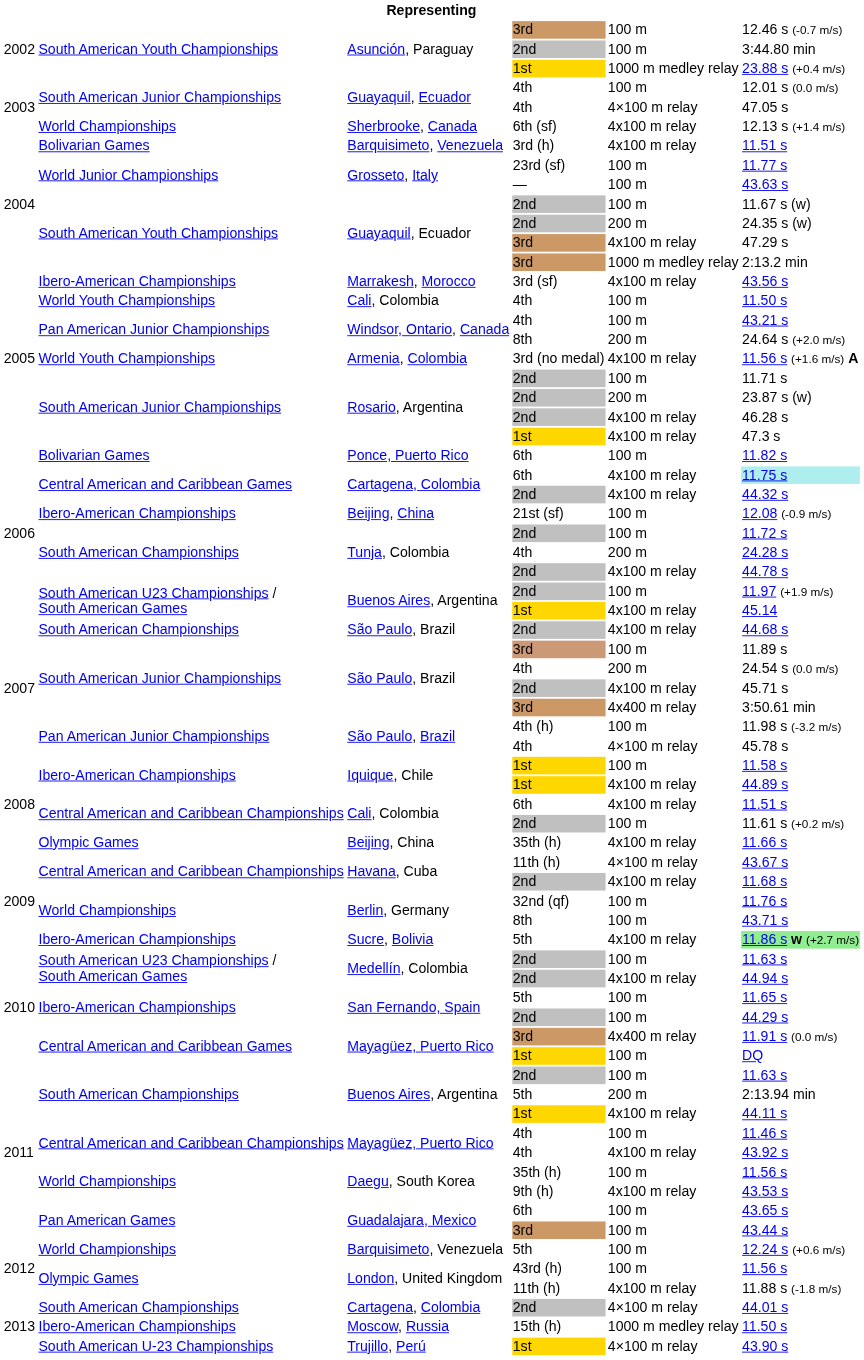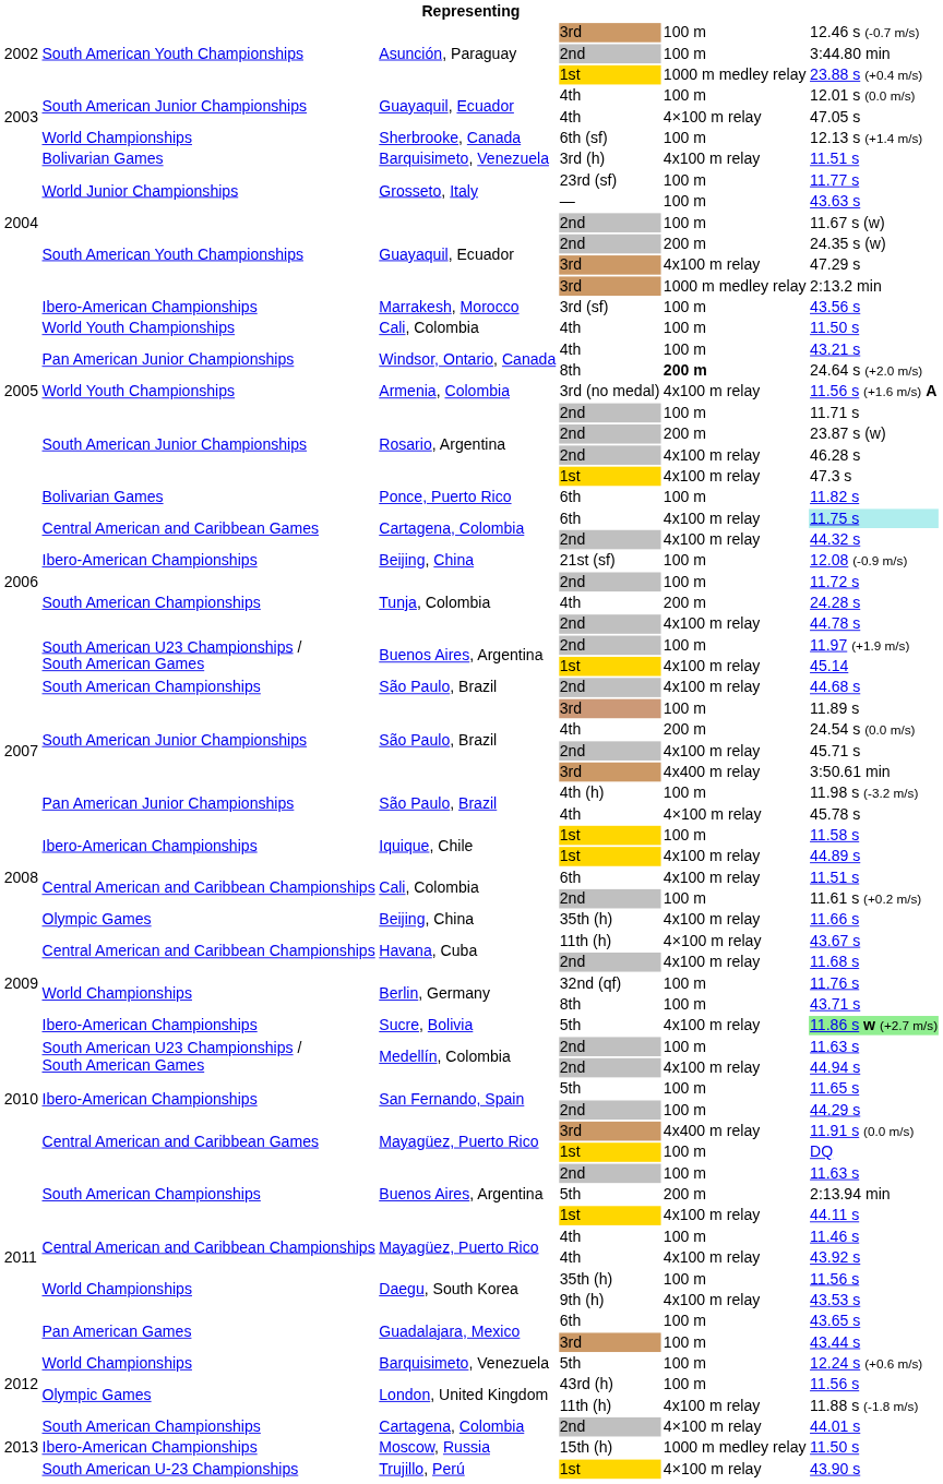 <table>
 <tr>
 <th colspan="6">Representing </th>
 </tr>
 <tr>
 <td rowspan=3>2002</td>
 <td rowspan=3><a href='#'>South American Youth Championships</a></td>
 <td rowspan=3><a href='#'>Asunción</a>, Paraguay</td>
 <td bgcolor="cc9966">3rd</td>
 <td>100 m</td>
 <td>12.46 s <small>(-0.7 m/s)</small></td>
 </tr>
 <tr>
 <td bgcolor="silver">2nd</td>
 <td>100 m</td>
 <td>3:44.80 min</td>
 </tr>
 <tr>
 <td bgcolor="gold">1st</td>
 <td>1000 m medley relay</td>
 <td><a href='#'>23.88 s</a> <small>(+0.4 m/s)</small></td>
 </tr>
 <tr>
 <td rowspan=3>2003</td>
 <td rowspan=2><a href='#'>South American Junior Championships</a></td>
 <td rowspan=2><a href='#'>Guayaquil</a>, <a href='#'>Ecuador</a></td>
 <td>4th</td>
 <td>100 m</td>
 <td>12.01 s <small>(0.0 m/s)</small></td>
 </tr>
 <tr>
 <td>4th</td>
 <td>4×100 m relay</td>
 <td>47.05 s</td>
 </tr>
 <tr>
 <td><a href='#'>World Championships</a></td>
 <td><a href='#'>Sherbrooke</a>, <a href='#'>Canada</a></td>
 <td>6th (sf)</td>
-<td>4x100 m relay</td>
+<td>100 m</td>
 <td>12.13 s <small>(+1.4 m/s)</small></td>
 </tr>
 <tr>
 <td rowspan=7>2004</td>
 <td><a href='#'>Bolivarian Games</a></td>
 <td><a href='#'>Barquisimeto</a>, <a href='#'>Venezuela</a></td>
 <td>3rd (h)</td>
 <td>4x100 m relay</td>
 <td><a href='#'>11.51 s</a></td>
 </tr>
 <tr>
 <td rowspan=2><a href='#'>World Junior Championships</a></td>
 <td rowspan=2><a href='#'>Grosseto</a>, <a href='#'>Italy</a></td>
 <td>23rd (sf)</td>
 <td>100 m</td>
 <td><a href='#'>11.77 s</a></td>
 </tr>
 <tr>
 <td>—</td>
 <td>100 m</td>
 <td><a href='#'>43.63 s</a></td>
 </tr>
 <tr>
 <td rowspan=4><a href='#'>South American Youth Championships</a></td>
 <td rowspan=4><a href='#'>Guayaquil</a>, Ecuador</td>
 <td bgcolor="silver">2nd</td>
 <td>100 m</td>
 <td>11.67 s (w)</td>
 </tr>
 <tr>
 <td bgcolor="silver">2nd</td>
 <td>200 m</td>
 <td>24.35 s (w)</td>
 </tr>
 <tr>
 <td bgcolor="cc9966">3rd</td>
 <td>4x100 m relay</td>
 <td>47.29 s</td>
 </tr>
 <tr>
 <td bgcolor="cc9966">3rd</td>
 <td>1000 m medley relay</td>
 <td>2:13.2 min</td>
 </tr>
 <tr>
 <td rowspan=9>2005</td>
 <td><a href='#'>Ibero-American Championships</a></td>
 <td><a href='#'>Marrakesh</a>, <a href='#'>Morocco</a></td>
 <td>3rd (sf)</td>
-<td>4x100 m relay</td>
+<td>100 m</td>
 <td><a href='#'>43.56 s</a></td>
 </tr>
 <tr>
 <td><a href='#'>World Youth Championships</a></td>
 <td><a href='#'>Cali</a>, Colombia</td>
 <td>4th</td>
 <td>100 m</td>
 <td><a href='#'>11.50 s</a></td>
 </tr>
 <tr>
 <td rowspan=2><a href='#'>Pan American Junior Championships</a></td>
 <td rowspan=2><a href='#'>Windsor, Ontario</a>, <a href='#'>Canada</a></td>
 <td>4th</td>
 <td>100 m</td>
 <td><a href='#'>43.21 s</a></td>
 </tr>
 <tr>
 <td>8th</td>
-<td>200 m</td>
+<td><strong>200 m</strong></td>
 <td>24.64 s <small>(+2.0 m/s)</small></td>
 </tr>
 <tr>
 <td><a href='#'>World Youth Championships</a></td>
 <td><a href='#'>Armenia</a>, <a href='#'>Colombia</a></td>
 <td>3rd (no medal)</td>
 <td>4x100 m relay</td>
 <td><a href='#'>11.56 s</a> <small>(+1.6 m/s)</small> <strong>A</strong></td>
 </tr>
 <tr>
 <td rowspan=4><a href='#'>South American Junior Championships</a></td>
 <td rowspan=4><a href='#'>Rosario</a>, Argentina</td>
 <td bgcolor="silver">2nd</td>
 <td>100 m</td>
 <td>11.71 s</td>
 </tr>
 <tr>
 <td bgcolor="silver">2nd</td>
 <td>200 m</td>
 <td>23.87 s (w)</td>
 </tr>
 <tr>
 <td bgcolor="silver">2nd</td>
 <td>4x100 m relay</td>
 <td>46.28 s</td>
 </tr>
 <tr>
 <td bgcolor="gold">1st</td>
 <td>4x100 m relay</td>
 <td>47.3 s</td>
 </tr>
 <tr>
 <td rowspan=9>2006</td>
 <td><a href='#'>Bolivarian Games</a></td>
 <td><a href='#'>Ponce, Puerto Rico</a></td>
 <td>6th</td>
 <td>100 m</td>
 <td><a href='#'>11.82 s</a></td>
 </tr>
 <tr>
 <td rowspan=2><a href='#'>Central American and Caribbean Games</a></td>
 <td rowspan=2><a href='#'>Cartagena, Colombia</a></td>
 <td>6th</td>
 <td>4x100 m relay</td>
 <td style="background: paleturquoise;"><a href='#'>11.75 s</a></td>
 </tr>
 <tr>
 <td bgcolor="silver">2nd</td>
 <td>4x100 m relay</td>
 <td><a href='#'>44.32 s</a></td>
 </tr>
 <tr>
 <td><a href='#'>Ibero-American Championships</a></td>
 <td><a href='#'>Beijing</a>, <a href='#'>China</a></td>
 <td>21st (sf)</td>
 <td>100 m</td>
 <td><a href='#'>12.08</a> <small>(-0.9 m/s)</small></td>
 </tr>
 <tr>
 <td rowspan=3><a href='#'>South American Championships</a></td>
 <td rowspan=3><a href='#'>Tunja</a>, Colombia</td>
 <td bgcolor="silver">2nd</td>
 <td>100 m</td>
 <td><a href='#'>11.72 s</a></td>
 </tr>
 <tr>
 <td>4th</td>
 <td>200 m</td>
 <td><a href='#'>24.28 s</a></td>
 </tr>
 <tr>
 <td bgcolor="silver">2nd</td>
 <td>4x100 m relay</td>
 <td><a href='#'>44.78 s</a></td>
 </tr>
 <tr>
 <td rowspan=2><a href='#'>South American U23 Championships</a> /<br> <a href='#'>South American Games</a></td>
 <td rowspan=2><a href='#'>Buenos Aires</a>, Argentina</td>
 <td bgcolor="silver">2nd</td>
 <td>100 m</td>
 <td><a href='#'>11.97</a> <small>(+1.9 m/s)</small></td>
 </tr>
 <tr>
 <td bgcolor="gold">1st</td>
 <td>4x100 m relay</td>
 <td><a href='#'>45.14</a></td>
 </tr>
 <tr>
 <td rowspan=7>2007</td>
 <td><a href='#'>South American Championships</a></td>
 <td><a href='#'>São Paulo</a>, Brazil</td>
 <td bgcolor="silver">2nd</td>
 <td>4x100 m relay</td>
 <td><a href='#'>44.68 s</a></td>
 </tr>
 <tr>
 <td rowspan=4><a href='#'>South American Junior Championships</a></td>
 <td rowspan=4><a href='#'>São Paulo</a>, Brazil</td>
 <td bgcolor="cc9977">3rd</td>
 <td>100 m</td>
 <td>11.89 s</td>
 </tr>
 <tr>
 <td>4th</td>
 <td>200 m</td>
 <td>24.54 s <small>(0.0 m/s)</small></td>
 </tr>
 <tr>
 <td bgcolor="silver">2nd</td>
 <td>4x100 m relay</td>
 <td>45.71 s</td>
 </tr>
 <tr>
 <td bgcolor="cc9966">3rd</td>
 <td>4x400 m relay</td>
 <td>3:50.61 min</td>
 </tr>
 <tr>
 <td rowspan=2><a href='#'>Pan American Junior Championships</a></td>
 <td rowspan=2><a href='#'>São Paulo</a>, <a href='#'>Brazil</a></td>
 <td>4th (h)</td>
 <td>100 m</td>
 <td>11.98 s <small>(-3.2 m/s)</small></td>
 </tr>
 <tr>
 <td>4th</td>
 <td>4×100 m relay</td>
 <td>45.78 s</td>
 </tr>
 <tr>
 <td rowspan=5>2008</td>
 <td rowspan=2><a href='#'>Ibero-American Championships</a></td>
 <td rowspan=2><a href='#'>Iquique</a>, Chile</td>
 <td bgcolor="gold">1st</td>
 <td>100 m</td>
 <td><a href='#'>11.58 s</a></td>
 </tr>
 <tr>
 <td bgcolor="gold">1st</td>
 <td>4x100 m relay</td>
 <td><a href='#'>44.89 s</a></td>
 </tr>
 <tr>
 <td rowspan=2><a href='#'>Central American and Caribbean Championships</a></td>
 <td rowspan=2><a href='#'>Cali</a>, Colombia</td>
 <td>6th</td>
 <td>4x100 m relay</td>
 <td><a href='#'>11.51 s</a></td>
 </tr>
 <tr>
 <td bgcolor="silver">2nd</td>
 <td>100 m</td>
 <td>11.61 s <small>(+0.2 m/s)</small></td>
 </tr>
 <tr>
 <td><a href='#'>Olympic Games</a></td>
 <td><a href='#'>Beijing</a>, China</td>
 <td>35th (h)</td>
 <td>4x100 m relay</td>
 <td><a href='#'>11.66 s</a></td>
 </tr>
 <tr>
 <td rowspan=5>2009</td>
 <td rowspan=2><a href='#'>Central American and Caribbean Championships</a></td>
 <td rowspan=2><a href='#'>Havana</a>, Cuba</td>
 <td>11th (h)</td>
 <td>4×100 m relay</td>
 <td><a href='#'>43.67 s</a></td>
 </tr>
 <tr>
 <td bgcolor="silver">2nd</td>
 <td>4x100 m relay</td>
 <td><a href='#'>11.68 s</a></td>
 </tr>
 <tr>
 <td rowspan=2><a href='#'>World Championships</a></td>
 <td rowspan=2><a href='#'>Berlin</a>, Germany</td>
 <td>32nd (qf)</td>
 <td>100 m</td>
 <td><a href='#'>11.76 s</a></td>
 </tr>
 <tr>
 <td>8th</td>
 <td>100 m</td>
 <td><a href='#'>43.71 s</a></td>
 </tr>
 <tr>
 <td><a href='#'>Ibero-American Championships</a></td>
 <td><a href='#'>Sucre</a>, <a href='#'>Bolivia</a></td>
 <td>5th</td>
 <td>4x100 m relay</td>
 <td style="background: lightgreen;"><a href='#'>11.86 s</a> <strong>w</strong> <small>(+2.7 m/s)</small></td>
 </tr>
 <tr>
 <td rowspan=6>2010</td>
 <td rowspan=2><a href='#'>South American U23 Championships</a> /<br> <a href='#'>South American Games</a></td>
 <td rowspan=2><a href='#'>Medellín</a>, Colombia</td>
 <td bgcolor="silver">2nd</td>
 <td>100 m</td>
 <td><a href='#'>11.63 s</a></td>
 </tr>
 <tr>
 <td bgcolor="silver">2nd</td>
 <td>4x100 m relay</td>
 <td><a href='#'>44.94 s</a></td>
 </tr>
 <tr>
 <td rowspan=2><a href='#'>Ibero-American Championships</a></td>
 <td rowspan=2><a href='#'>San Fernando, Spain</a></td>
 <td>5th</td>
 <td>100 m</td>
 <td><a href='#'>11.65 s</a></td>
 </tr>
 <tr>
 <td bgcolor="silver">2nd</td>
 <td>100 m</td>
 <td><a href='#'>44.29 s</a></td>
 </tr>
 <tr>
 <td rowspan=2><a href='#'>Central American and Caribbean Games</a></td>
 <td rowspan=2><a href='#'>Mayagüez, Puerto Rico</a></td>
 <td bgcolor="cc9966">3rd</td>
 <td>4x400 m relay</td>
 <td><a href='#'>11.91 s</a> <small>(0.0 m/s)</small></td>
 </tr>
 <tr>
 <td bgcolor="gold">1st</td>
 <td>100 m</td>
 <td><a href='#'>DQ</a></td>
 </tr>
 <tr>
 <td rowspan=9>2011</td>
 <td rowspan=3><a href='#'>South American Championships</a></td>
 <td rowspan=3><a href='#'>Buenos Aires</a>, Argentina</td>
 <td bgcolor="silver">2nd</td>
 <td>100 m</td>
 <td><a href='#'>11.63 s</a></td>
 </tr>
 <tr>
 <td>5th</td>
 <td>200 m</td>
 <td>2:13.94 min</td>
 </tr>
 <tr>
 <td bgcolor="gold">1st</td>
 <td>4x100 m relay</td>
 <td><a href='#'>44.11 s</a></td>
 </tr>
 <tr>
 <td rowspan=2><a href='#'>Central American and Caribbean Championships</a></td>
 <td rowspan=2><a href='#'>Mayagüez, Puerto Rico</a></td>
 <td>4th</td>
 <td>100 m</td>
 <td><a href='#'>11.46 s</a></td>
 </tr>
 <tr>
 <td>4th</td>
 <td>4x100 m relay</td>
 <td><a href='#'>43.92 s</a></td>
 </tr>
 <tr>
 <td rowspan=2><a href='#'>World Championships</a></td>
 <td rowspan=2><a href='#'>Daegu</a>, South Korea</td>
 <td>35th (h)</td>
 <td>100 m</td>
 <td><a href='#'>11.56 s</a></td>
 </tr>
 <tr>
 <td>9th (h)</td>
 <td>4x100 m relay</td>
 <td><a href='#'>43.53 s</a></td>
 </tr>
 <tr>
 <td rowspan=2><a href='#'>Pan American Games</a></td>
 <td rowspan=2><a href='#'>Guadalajara, Mexico</a></td>
 <td>6th</td>
 <td>100 m</td>
 <td><a href='#'>43.65 s</a></td>
 </tr>
 <tr>
 <td bgcolor=cc9966>3rd</td>
 <td>100 m</td>
 <td><a href='#'>43.44 s</a></td>
 </tr>
 <tr>
 <td rowspan=3>2012</td>
 <td><a href='#'>World Championships</a></td>
 <td><a href='#'>Barquisimeto</a>, Venezuela</td>
 <td>5th</td>
 <td>100 m</td>
 <td><a href='#'>12.24 s</a> <small>(+0.6 m/s)</small></td>
 </tr>
 <tr>
 <td rowspan=2><a href='#'>Olympic Games</a></td>
 <td rowspan=2><a href='#'>London</a>, United Kingdom</td>
 <td>43rd (h)</td>
 <td>100 m</td>
 <td><a href='#'>11.56 s</a></td>
 </tr>
 <tr>
 <td>11th (h)</td>
 <td>4x100 m relay</td>
 <td>11.88 s <small>(-1.8 m/s)</small></td>
 </tr>
 <tr>
 <td rowspan=3>2013</td>
 <td><a href='#'>South American Championships</a></td>
 <td><a href='#'>Cartagena</a>, <a href='#'>Colombia</a></td>
 <td bgcolor=silver>2nd</td>
 <td>4×100 m relay</td>
 <td><a href='#'>44.01 s</a></td>
 </tr>
 <tr>
 <td><a href='#'>Ibero-American Championships</a></td>
 <td><a href='#'>Moscow</a>, <a href='#'>Russia</a></td>
 <td>15th (h)</td>
 <td>1000 m medley relay</td>
 <td><a href='#'>11.50 s</a></td>
 </tr>
 <tr>
 <td><a href='#'>South American U-23 Championships</a></td>
 <td><a href='#'>Trujillo</a>, <a href='#'>Perú</a></td>
 <td bgcolor=gold>1st</td>
 <td>4×100 m relay</td>
 <td><a href='#'>43.90 s</a></td>
 </tr>
 </table>
